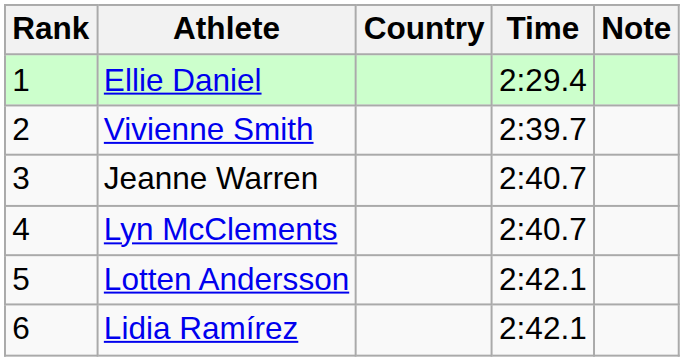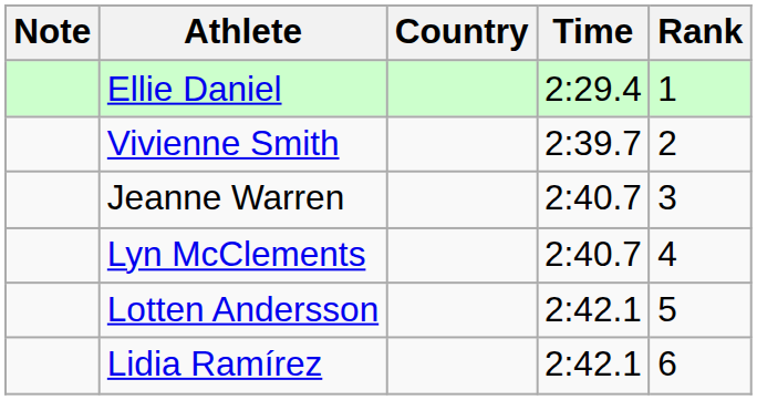 <table class="wikitable sortable">
 <tr>
-<th>Rank</th>
+<th>Note</th>
 <th>Athlete</th>
 <th>Country</th>
 <th>Time</th>
-<th>Note</th>
+<th>Rank</th>
 </tr>
 <tr bgcolor=#CCFFCC>
-<td>1</td>
+<td></td>
 <td><a href='#'>Ellie Daniel</a></td>
 <td></td>
 <td>2:29.4</td>
-<td></td>
+<td>1</td>
 </tr>
 <tr>
-<td>2</td>
+<td></td>
 <td><a href='#'>Vivienne Smith</a></td>
 <td></td>
 <td>2:39.7</td>
-<td></td>
+<td>2</td>
 </tr>
 <tr>
-<td>3</td>
+<td></td>
 <td>Jeanne Warren</td>
 <td></td>
 <td>2:40.7</td>
-<td></td>
+<td>3</td>
 </tr>
 <tr>
-<td>4</td>
+<td></td>
 <td><a href='#'>Lyn McClements</a></td>
 <td></td>
 <td>2:40.7</td>
-<td></td>
+<td>4</td>
 </tr>
 <tr>
-<td>5</td>
+<td></td>
 <td><a href='#'>Lotten Andersson</a></td>
 <td></td>
 <td>2:42.1</td>
-<td></td>
+<td>5</td>
 </tr>
 <tr>
-<td>6</td>
+<td></td>
 <td><a href='#'>Lidia Ramírez</a></td>
 <td></td>
 <td>2:42.1</td>
-<td></td>
+<td>6</td>
 </tr>
 </table>
